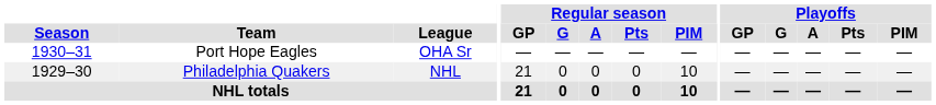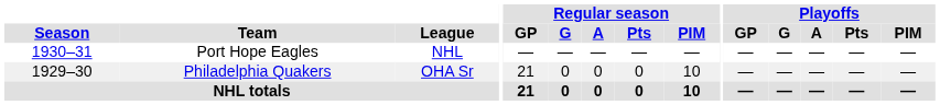 <table border="0" cellpadding="1" cellspacing="0" style="text-align:center; width:60em">
 <tr bgcolor="#e0e0e0">
 <th colspan="3" bgcolor="#ffffff"></th>
 <th rowspan="100" bgcolor="#ffffff"></th>
 <th colspan="5"><a href='#'>Regular season</a></th>
 <th rowspan="100" bgcolor="#ffffff"></th>
 <th colspan="5"><a href='#'>Playoffs</a></th>
 </tr>
 <tr bgcolor="#e0e0e0">
 <th><a href='#'>Season</a></th>
 <th>Team</th>
 <th>League</th>
 <th>GP</th>
 <th><a href='#'>G</a></th>
 <th><a href='#'>A</a></th>
 <th><a href='#'>Pts</a></th>
 <th><a href='#'>PIM</a></th>
 <th>GP</th>
 <th>G</th>
 <th>A</th>
 <th>Pts</th>
 <th>PIM</th>
 </tr>
 <tr>
 <td><a href='#'>1930–31</a></td>
 <td>Port Hope Eagles</td>
-<td><a href='#'>OHA Sr</a></td>
+<td><a href='#'>NHL</a></td>
 <td>—</td>
 <td>—</td>
 <td>—</td>
 <td>—</td>
 <td>—</td>
 <td>—</td>
 <td>—</td>
 <td>—</td>
 <td>—</td>
 <td>—</td>
 </tr>
 <tr bgcolor="#f0f0f0">
 <td>1929–30</td>
 <td><a href='#'>Philadelphia Quakers</a></td>
-<td><a href='#'>NHL</a></td>
+<td><a href='#'>OHA Sr</a></td>
 <td>21</td>
 <td>0</td>
 <td>0</td>
 <td>0</td>
 <td>10</td>
 <td>—</td>
 <td>—</td>
 <td>—</td>
 <td>—</td>
 <td>—</td>
 </tr>
 <tr bgcolor="#e0e0e0">
 <th colspan="3">NHL totals</th>
 <th>21</th>
 <th>0</th>
 <th>0</th>
 <th>0</th>
 <th>10</th>
 <th>—</th>
 <th>—</th>
 <th>—</th>
 <th>—</th>
 <th>—</th>
 </tr>
 </table>
